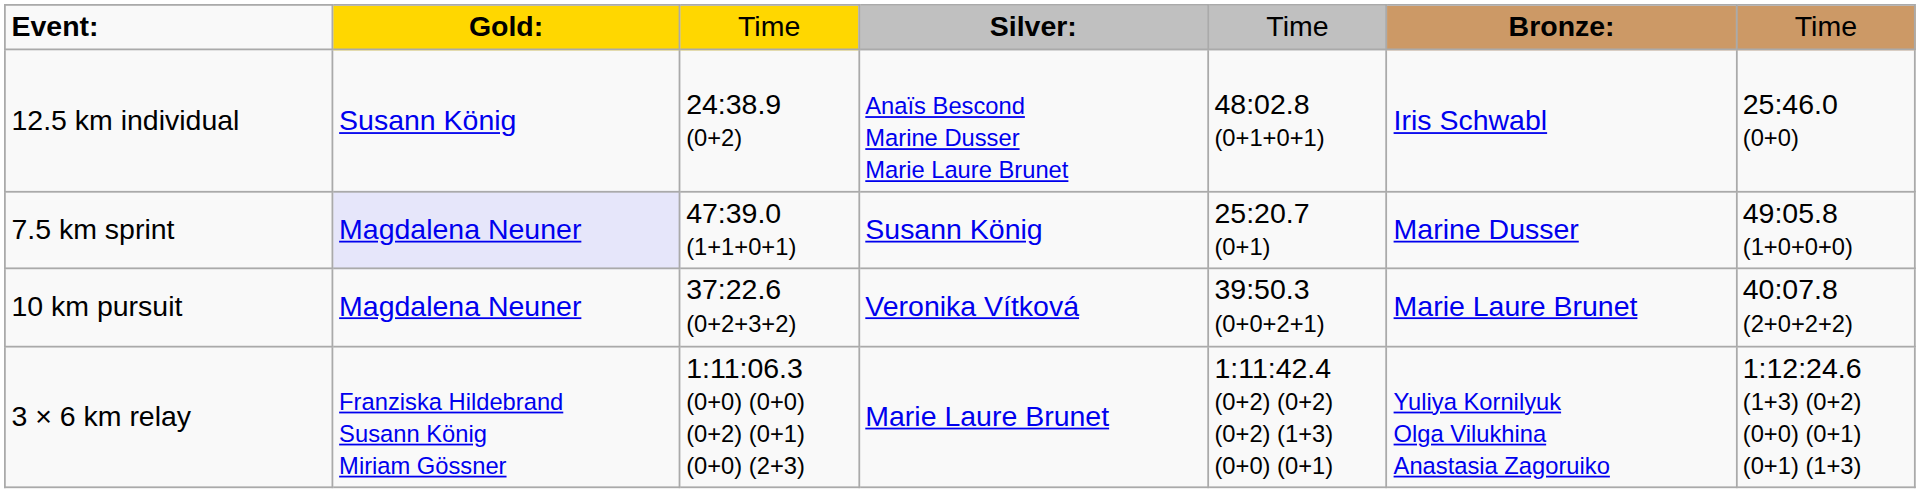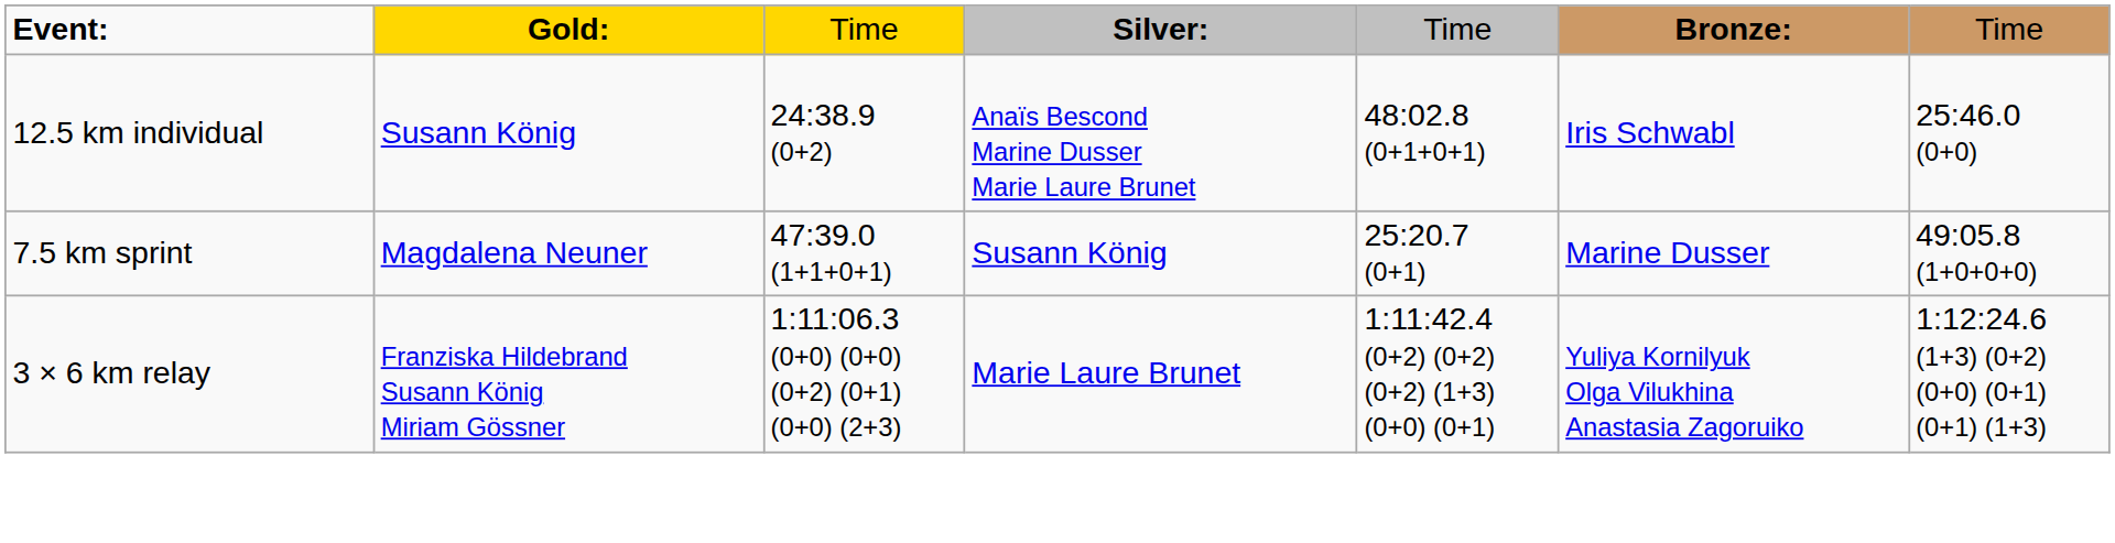 <table class="wikitable" width=85%>
 <tr>
 <td><strong>Event:</strong></td>
 <td style="text-align:center;background-color:gold;"><strong>Gold:</strong></td>
 <td style="text-align:center;background-color:gold;">Time</td>
 <td style="text-align:center;background-color:silver;"><strong>Silver:</strong></td>
 <td style="text-align:center;background-color:silver;">Time</td>
 <td style="text-align:center;background-color:#CC9966;"><strong>Bronze:</strong></td>
 <td style="text-align:center;background-color:#CC9966;">Time</td>
 </tr>
 <tr>
 <td>12.5 km individual<br><em></em></td>
 <td><a href='#'>Susann König</a><br><small></small></td>
 <td>24:38.9<br><small>(0+2)</small></td>
 <td>  <br><small><a href='#'>Anaïs Bescond</a><br><a href='#'>Marine Dusser</a><br><a href='#'>Marie Laure Brunet</a></small></td>
 <td>48:02.8<br><small>(0+1+0+1)</small></td>
 <td><a href='#'>Iris Schwabl</a><br><small></small></td>
 <td>25:46.0<br><small>(0+0)</small></td>
 </tr>
 <tr>
 <td>7.5 km sprint<br><em></em></td>
-<td style="background: lavender;"><a href='#'>Magdalena Neuner</a><br><small></small></td>
+<td><a href='#'>Magdalena Neuner</a><br><small></small></td>
 <td>47:39.0	<br><small>(1+1+0+1)</small></td>
 <td><a href='#'>Susann König</a><br><small></small></td>
 <td>25:20.7<br><small>(0+1)</small></td>
 <td><a href='#'>Marine Dusser</a><br><small></small></td>
 <td>49:05.8<br><small>(1+0+0+0)</small></td>
-</tr>
-<tr>
-<td>10 km pursuit<br><em></em></td>
-<td><a href='#'>Magdalena Neuner</a><br><small></small></td>
-<td>37:22.6<br><small>(0+2+3+2)</small></td>
-<td><a href='#'>Veronika Vítková</a><br><small></small></td>
-<td>39:50.3<br><small>(0+0+2+1)</small></td>
-<td><a href='#'>Marie Laure Brunet</a><br><small></small></td>
-<td>40:07.8<br><small>(2+0+2+2)</small></td>
 </tr>
 <tr>
 <td>3 × 6 km relay<br><em></em></td>
 <td>  <br><small><a href='#'>Franziska Hildebrand</a><br><a href='#'>Susann König</a><br><a href='#'>Miriam Gössner</a></small></td>
 <td>1:11:06.3<br><small>(0+0) (0+0)<br>(0+2) (0+1)<br>(0+0) (2+3) </small></td>
 <td><a href='#'>Marie Laure Brunet</a><br><small></small></td>
 <td>1:11:42.4<br><small>(0+2) (0+2)<br>(0+2) (1+3)<br>(0+0) (0+1)  </small></td>
 <td>  <br><small><a href='#'>Yuliya Kornilyuk</a><br><a href='#'>Olga Vilukhina</a><br><a href='#'>Anastasia Zagoruiko</a></small></td>
 <td>1:12:24.6<br><small>(1+3) (0+2)<br>(0+0) (0+1)<br>(0+1) (1+3) </small></td>
 </tr>
 </table>
